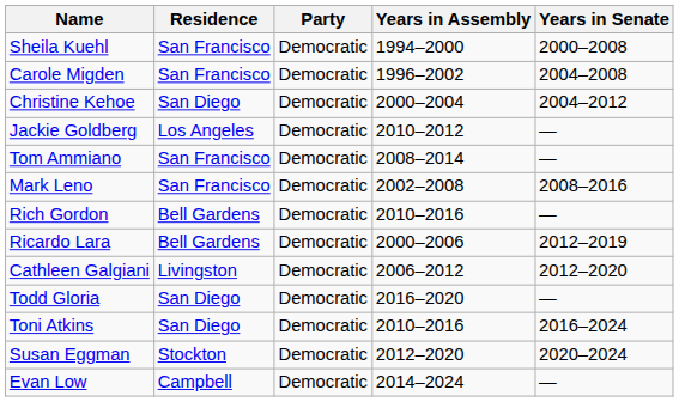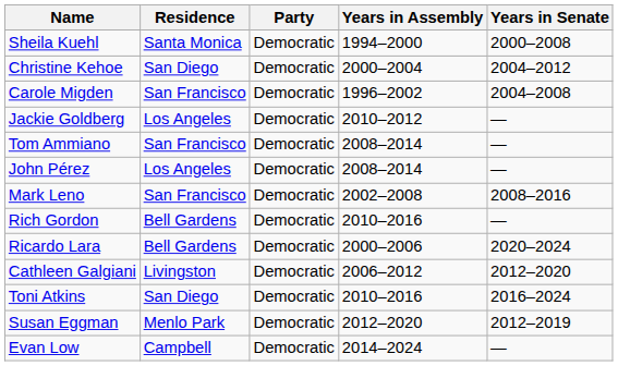 <table class="wikitable sortable">
 <tr>
 <th>Name</th>
 <th>Residence</th>
 <th>Party</th>
 <th>Years in Assembly</th>
 <th>Years in Senate</th>
 </tr>
 <tr>
 <td><a href='#'>Sheila Kuehl</a></td>
-<td><a href='#'>San Francisco</a></td>
+<td><a href='#'>Santa Monica</a></td>
 <td>Democratic</td>
 <td>1994–2000</td>
 <td>2000–2008</td>
+</tr>
+<tr>
+<td><a href='#'>Christine Kehoe</a></td>
+<td><a href='#'>San Diego</a></td>
+<td>Democratic</td>
+<td>2000–2004</td>
+<td>2004–2012</td>
 </tr>
 <tr>
 <td><a href='#'>Carole Migden</a></td>
 <td><a href='#'>San Francisco</a></td>
 <td>Democratic</td>
 <td>1996–2002</td>
 <td>2004–2008</td>
-</tr>
-<tr>
-<td><a href='#'>Christine Kehoe</a></td>
-<td><a href='#'>San Diego</a></td>
-<td>Democratic</td>
-<td>2000–2004</td>
-<td>2004–2012</td>
 </tr>
 <tr>
 <td><a href='#'>Jackie Goldberg</a></td>
 <td><a href='#'>Los Angeles</a></td>
 <td>Democratic</td>
 <td>2010–2012</td>
 <td>—</td>
 </tr>
 <tr>
 <td><a href='#'>Tom Ammiano</a></td>
 <td><a href='#'>San Francisco</a></td>
+<td>Democratic</td>
+<td>2008–2014</td>
+<td>—</td>
+</tr>
+<tr>
+<td><a href='#'>John Pérez</a></td>
+<td><a href='#'>Los Angeles</a></td>
 <td>Democratic</td>
 <td>2008–2014</td>
 <td>—</td>
 </tr>
 <tr>
 <td><a href='#'>Mark Leno</a></td>
 <td><a href='#'>San Francisco</a></td>
 <td>Democratic</td>
 <td>2002–2008</td>
 <td>2008–2016</td>
 </tr>
 <tr>
 <td><a href='#'>Rich Gordon</a></td>
 <td><a href='#'>Bell Gardens</a></td>
 <td>Democratic</td>
 <td>2010–2016</td>
 <td>—</td>
 </tr>
 <tr>
 <td><a href='#'>Ricardo Lara</a></td>
 <td><a href='#'>Bell Gardens</a></td>
 <td>Democratic</td>
 <td>2000–2006</td>
-<td>2012–2019</td>
+<td>2020–2024</td>
 </tr>
 <tr>
 <td><a href='#'>Cathleen Galgiani</a></td>
 <td><a href='#'>Livingston</a></td>
 <td>Democratic</td>
 <td>2006–2012</td>
 <td>2012–2020</td>
-</tr>
-<tr>
-<td><a href='#'>Todd Gloria</a></td>
-<td><a href='#'>San Diego</a></td>
-<td>Democratic</td>
-<td>2016–2020</td>
-<td>—</td>
 </tr>
 <tr>
 <td><a href='#'>Toni Atkins</a></td>
 <td><a href='#'>San Diego</a></td>
 <td>Democratic</td>
 <td>2010–2016</td>
 <td>2016–2024</td>
 </tr>
 <tr>
 <td><a href='#'>Susan Eggman</a></td>
-<td><a href='#'>Stockton</a></td>
+<td><a href='#'>Menlo Park</a></td>
 <td>Democratic</td>
 <td>2012–2020</td>
-<td>2020–2024</td>
+<td>2012–2019</td>
 </tr>
 <tr>
 <td><a href='#'>Evan Low</a></td>
 <td><a href='#'>Campbell</a></td>
 <td>Democratic</td>
 <td>2014–2024</td>
 <td>—</td>
 </tr>
 </table>
